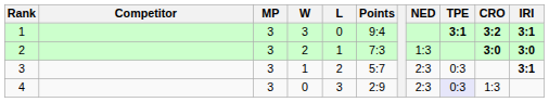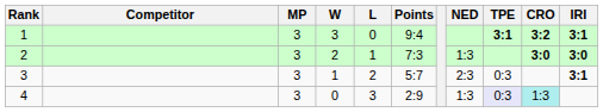 <table class="wikitable" style="text-align:center">
 <tr>
 <th>Rank</th>
 <th style="width:18em">Competitor</th>
 <th style="width:2.5em">MP</th>
 <th style="width:2.5em">W</th>
 <th style="width:2.5em">L</th>
 <th>Points</th>
 <th rowspan="5"> </th>
 <th style="width:2.5em">NED</th>
 <th style="width:2.5em">TPE</th>
 <th style="width:2.5em">CRO</th>
 <th style="width:2.5em">IRI</th>
 </tr>
 <tr style="background:#cfc;">
 <td>1</td>
 <td style="text-align:left"></td>
 <td>3</td>
 <td>3</td>
 <td>0</td>
 <td>9:4</td>
 <td></td>
 <td><strong>3:1</strong></td>
 <td><strong>3:2</strong></td>
 <td><strong>3:1</strong></td>
 </tr>
 <tr style="background:#cfc;">
 <td>2</td>
 <td style="text-align:left"></td>
 <td>3</td>
 <td>2</td>
 <td>1</td>
 <td>7:3</td>
 <td>1:3</td>
 <td></td>
 <td><strong>3:0</strong></td>
 <td><strong>3:0</strong></td>
 </tr>
 <tr>
 <td>3</td>
 <td style="text-align:left"></td>
 <td>3</td>
 <td>1</td>
 <td>2</td>
 <td>5:7</td>
 <td>2:3</td>
 <td>0:3</td>
 <td></td>
 <td><strong>3:1</strong></td>
 </tr>
 <tr>
 <td>4</td>
 <td style="text-align:left"></td>
 <td>3</td>
 <td>0</td>
 <td>3</td>
 <td>2:9</td>
-<td>2:3</td>
+<td>1:3</td>
 <td style="background: lavender;">0:3</td>
-<td>1:3</td>
+<td style="background: paleturquoise;">1:3</td>
 <td></td>
 </tr>
 </table>
